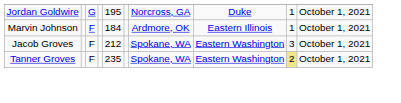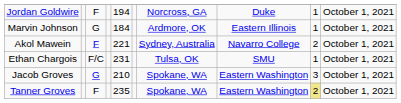 <table class="wikitable sortable" style="text-align: center">
 <tr align=center>
 </tr>
 <tr>
 <td><a href='#'>Jordan Goldwire</a></td>
 <td></td>
-<td><a href='#'>G</a></td>
+<td>F</td>
 <td></td>
-<td>195</td>
+<td>194</td>
 <td></td>
 <td><a href='#'>Norcross, GA</a></td>
 <td><a href='#'>Duke</a></td>
 <td>1</td>
 <td>October 1, 2021</td>
 </tr>
 <tr>
 <td>Marvin Johnson</td>
 <td></td>
-<td><a href='#'>F</a></td>
+<td>G</td>
 <td></td>
 <td>184</td>
 <td></td>
 <td><a href='#'>Ardmore, OK</a></td>
 <td><a href='#'>Eastern Illinois</a></td>
 <td>1</td>
 <td>October 1, 2021</td>
 </tr>
 <tr>
+<td>Akol Mawein</td>
+<td></td>
+<td><a href='#'>F</a></td>
+<td></td>
+<td>221</td>
+<td></td>
+<td><a href='#'>Sydney, Australia</a></td>
+<td><a href='#'>Navarro College</a></td>
+<td>2</td>
+<td>October 1, 2021</td>
+</tr>
+<tr>
+<td>Ethan Chargois</td>
+<td></td>
+<td>F/C</td>
+<td></td>
+<td>231</td>
+<td></td>
+<td><a href='#'>Tulsa, OK</a></td>
+<td><a href='#'>SMU</a></td>
+<td>1</td>
+<td>October 1, 2021</td>
+</tr>
+<tr>
 <td>Jacob Groves</td>
 <td></td>
-<td>F</td>
+<td><a href='#'>G</a></td>
 <td></td>
-<td>212</td>
+<td>210</td>
 <td></td>
 <td><a href='#'>Spokane, WA</a></td>
 <td><a href='#'>Eastern Washington</a></td>
 <td>3</td>
 <td>October 1, 2021</td>
 </tr>
 <tr>
 <td><a href='#'>Tanner Groves</a></td>
 <td></td>
 <td>F</td>
 <td></td>
 <td>235</td>
 <td></td>
 <td><a href='#'>Spokane, WA</a></td>
 <td><a href='#'>Eastern Washington</a></td>
 <td style="background: khaki;">2</td>
 <td>October 1, 2021</td>
 </tr>
 </table>
